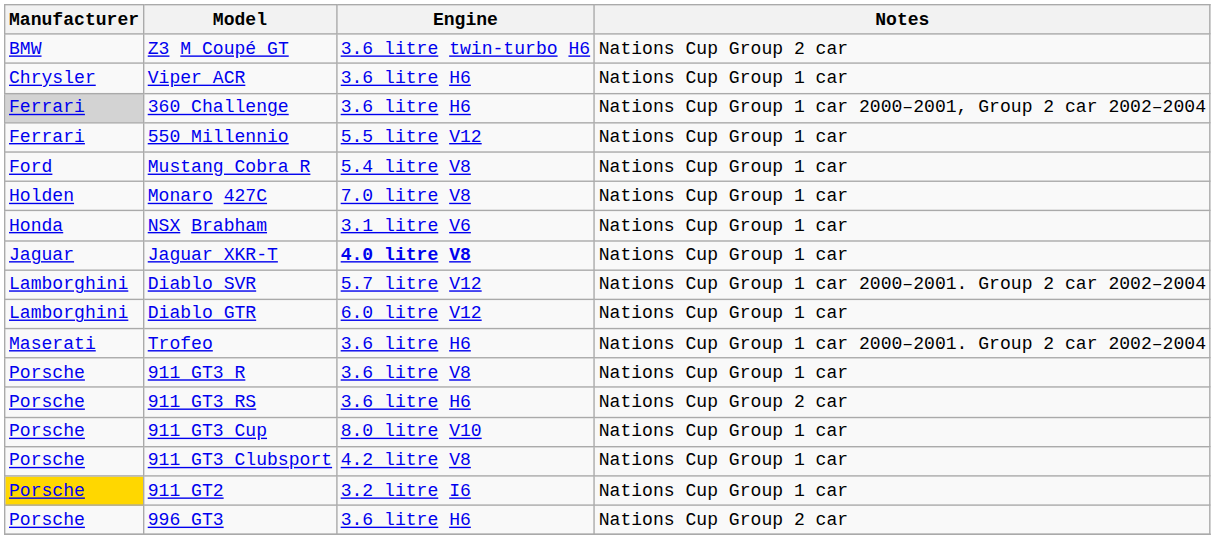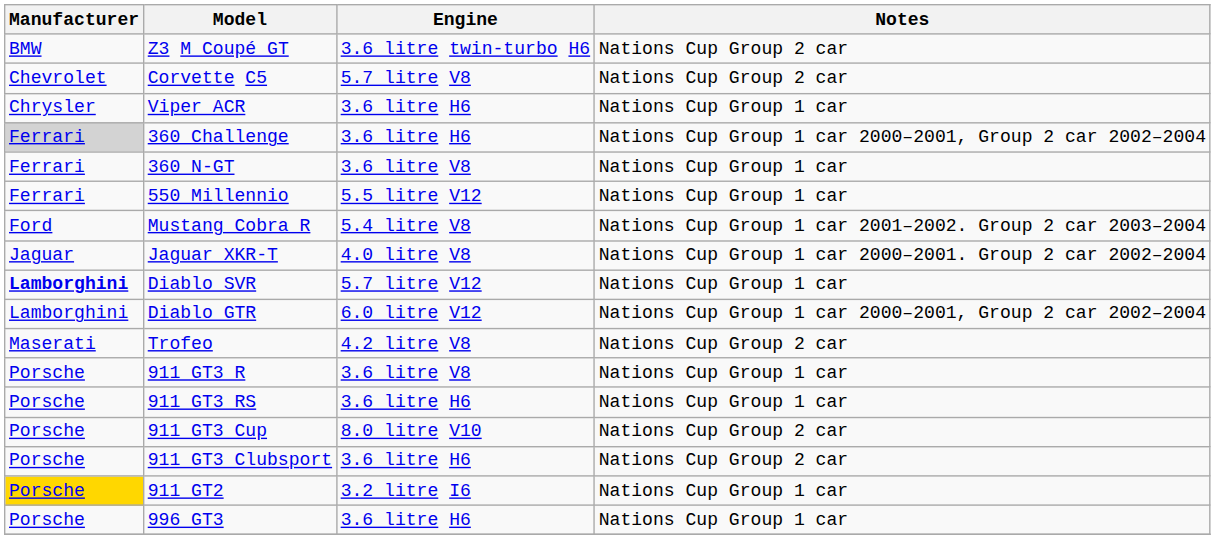 <table class="wikitable sortable" style="font-size=90%, border=1px">
 <tr>
 <th>Manufacturer</th>
 <th>Model</th>
 <th>Engine</th>
 <th>Notes</th>
 </tr>
 <tr>
 <td><a href='#'>BMW</a></td>
 <td><a href='#'>Z3</a> <a href='#'>M Coupé GT</a></td>
 <td><a href='#'>3.6 litre</a> <a href='#'>twin-turbo</a> <a href='#'>H6</a></td>
+<td>Nations Cup Group 2 car</td>
+</tr>
+<tr>
+<td><a href='#'>Chevrolet</a></td>
+<td><a href='#'>Corvette</a> <a href='#'>C5</a></td>
+<td><a href='#'>5.7 litre</a> <a href='#'>V8</a></td>
 <td>Nations Cup Group 2 car</td>
 </tr>
 <tr>
 <td><a href='#'>Chrysler</a></td>
 <td><a href='#'>Viper ACR</a></td>
 <td><a href='#'>3.6 litre</a> <a href='#'>H6</a></td>
 <td>Nations Cup Group 1 car</td>
 </tr>
 <tr>
 <td style="background: lightgrey;"><a href='#'>Ferrari</a></td>
 <td><a href='#'>360 Challenge</a></td>
 <td><a href='#'>3.6 litre</a> <a href='#'>H6</a></td>
 <td>Nations Cup Group 1 car 2000–2001, Group 2 car 2002–2004</td>
 </tr>
 <tr>
 <td><a href='#'>Ferrari</a></td>
+<td><a href='#'>360 N-GT</a></td>
+<td><a href='#'>3.6 litre</a> <a href='#'>V8</a></td>
+<td>Nations Cup Group 1 car</td>
+</tr>
+<tr>
+<td><a href='#'>Ferrari</a></td>
 <td><a href='#'>550 Millennio</a></td>
 <td><a href='#'>5.5 litre</a> <a href='#'>V12</a></td>
 <td>Nations Cup Group 1 car</td>
 </tr>
 <tr>
 <td><a href='#'>Ford</a></td>
 <td><a href='#'>Mustang Cobra R</a></td>
 <td><a href='#'>5.4 litre</a> <a href='#'>V8</a></td>
-<td>Nations Cup Group 1 car</td>
-</tr>
-<tr>
-<td><a href='#'>Holden</a></td>
-<td><a href='#'>Monaro</a> <a href='#'>427C</a></td>
-<td><a href='#'>7.0 litre</a> <a href='#'>V8</a></td>
-<td>Nations Cup Group 1 car</td>
-</tr>
-<tr>
-<td><a href='#'>Honda</a></td>
-<td><a href='#'>NSX</a> <a href='#'>Brabham</a></td>
-<td><a href='#'>3.1 litre</a> <a href='#'>V6</a></td>
-<td>Nations Cup Group 1 car</td>
+<td>Nations Cup Group 1 car 2001–2002. Group 2 car 2003–2004</td>
 </tr>
 <tr>
 <td><a href='#'>Jaguar</a></td>
 <td><a href='#'>Jaguar XKR-T</a></td>
-<td><strong><a href='#'>4.0 litre</a> <a href='#'>V8</a></strong></td>
-<td>Nations Cup Group 1 car</td>
+<td><a href='#'>4.0 litre</a> <a href='#'>V8</a></td>
+<td>Nations Cup Group 1 car 2000–2001. Group 2 car 2002–2004</td>
 </tr>
 <tr>
-<td><a href='#'>Lamborghini</a></td>
+<td><strong><a href='#'>Lamborghini</a></strong></td>
 <td><a href='#'>Diablo SVR</a></td>
 <td><a href='#'>5.7 litre</a> <a href='#'>V12</a></td>
-<td>Nations Cup Group 1 car 2000–2001. Group 2 car 2002–2004</td>
+<td>Nations Cup Group 1 car</td>
 </tr>
 <tr>
 <td><a href='#'>Lamborghini</a></td>
 <td><a href='#'>Diablo GTR</a></td>
 <td><a href='#'>6.0 litre</a> <a href='#'>V12</a></td>
-<td>Nations Cup Group 1 car</td>
+<td>Nations Cup Group 1 car 2000–2001, Group 2 car 2002–2004</td>
 </tr>
 <tr>
 <td><a href='#'>Maserati</a></td>
 <td><a href='#'>Trofeo</a></td>
-<td><a href='#'>3.6 litre</a> <a href='#'>H6</a></td>
-<td>Nations Cup Group 1 car 2000–2001. Group 2 car 2002–2004</td>
+<td><a href='#'>4.2 litre</a> <a href='#'>V8</a></td>
+<td>Nations Cup Group 2 car</td>
 </tr>
 <tr>
 <td><a href='#'>Porsche</a></td>
 <td><a href='#'>911 GT3 R</a></td>
 <td><a href='#'>3.6 litre</a> <a href='#'>V8</a></td>
 <td>Nations Cup Group 1 car</td>
 </tr>
 <tr>
 <td><a href='#'>Porsche</a></td>
 <td><a href='#'>911 GT3 RS</a></td>
 <td><a href='#'>3.6 litre</a> <a href='#'>H6</a></td>
-<td>Nations Cup Group 2 car</td>
+<td>Nations Cup Group 1 car</td>
 </tr>
 <tr>
 <td><a href='#'>Porsche</a></td>
 <td><a href='#'>911 GT3 Cup</a></td>
 <td><a href='#'>8.0 litre</a> <a href='#'>V10</a></td>
-<td>Nations Cup Group 1 car</td>
+<td>Nations Cup Group 2 car</td>
 </tr>
 <tr>
 <td><a href='#'>Porsche</a></td>
 <td><a href='#'>911 GT3 Clubsport</a></td>
-<td><a href='#'>4.2 litre</a> <a href='#'>V8</a></td>
-<td>Nations Cup Group 1 car</td>
+<td><a href='#'>3.6 litre</a> <a href='#'>H6</a></td>
+<td>Nations Cup Group 2 car</td>
 </tr>
 <tr>
 <td style="background: gold;"><a href='#'>Porsche</a></td>
 <td><a href='#'>911 GT2</a></td>
 <td><a href='#'>3.2 litre</a> <a href='#'>I6</a></td>
 <td>Nations Cup Group 1 car</td>
 </tr>
 <tr>
 <td><a href='#'>Porsche</a></td>
 <td><a href='#'>996 GT3</a></td>
 <td><a href='#'>3.6 litre</a> <a href='#'>H6</a></td>
-<td>Nations Cup Group 2 car</td>
+<td>Nations Cup Group 1 car</td>
 </tr>
 <tr>
 </tr>
 </table>
